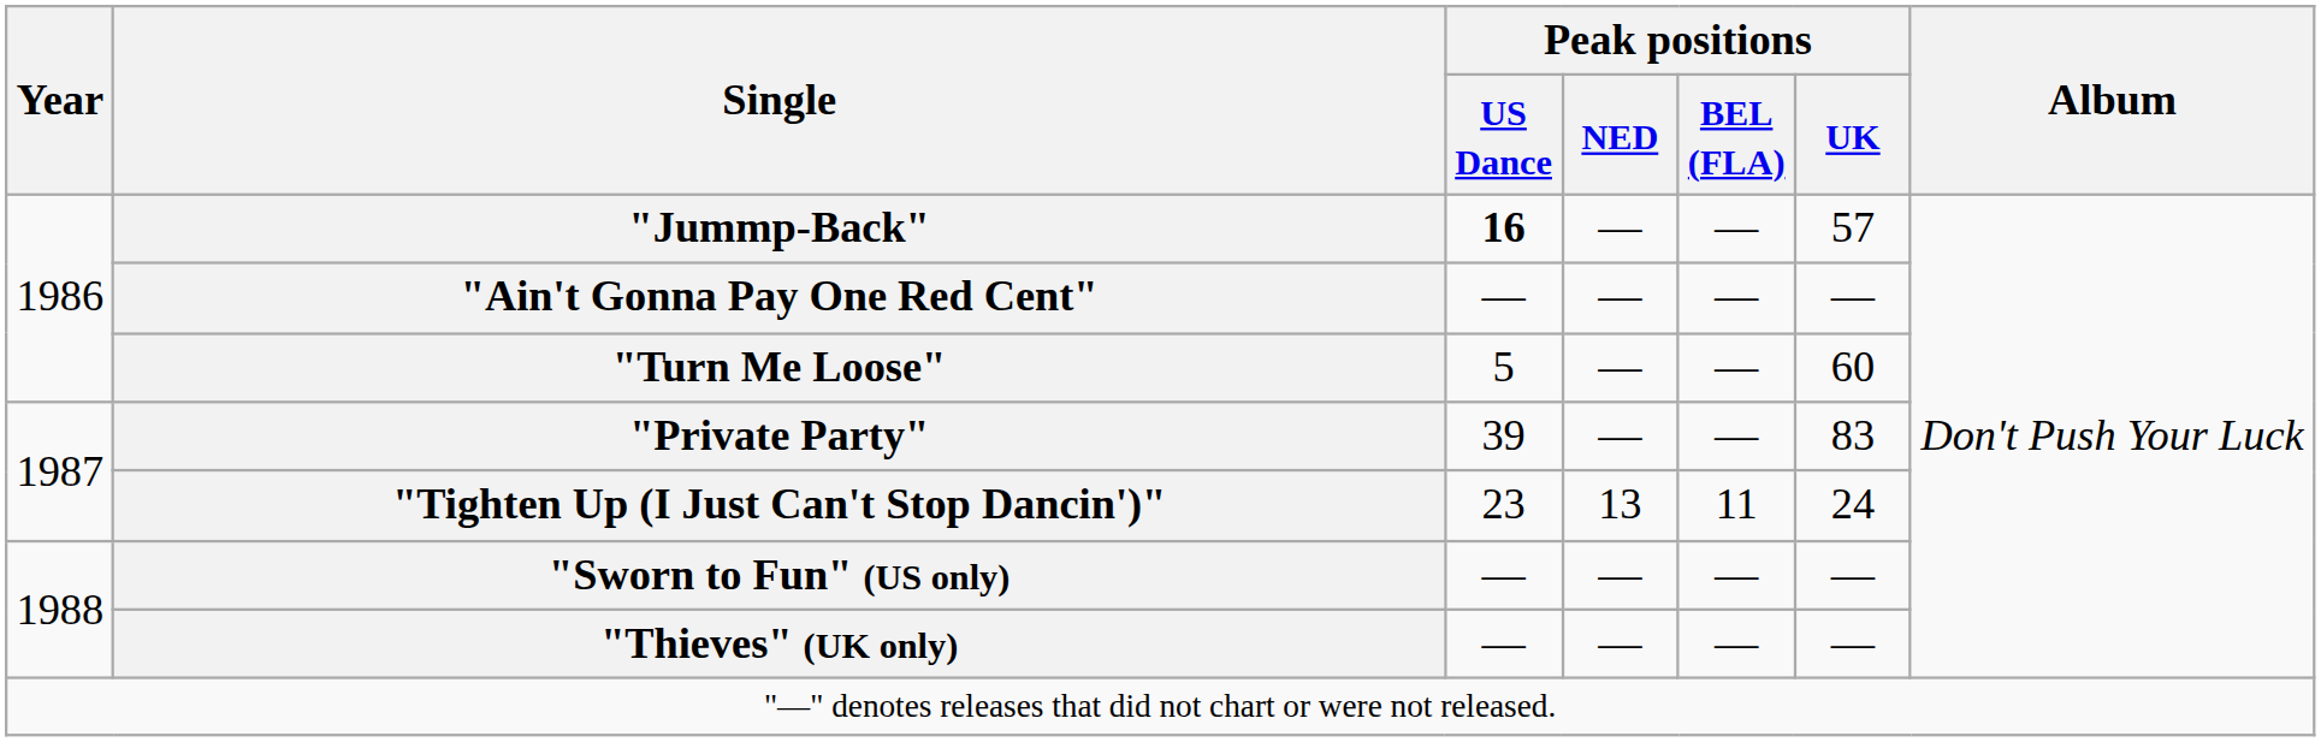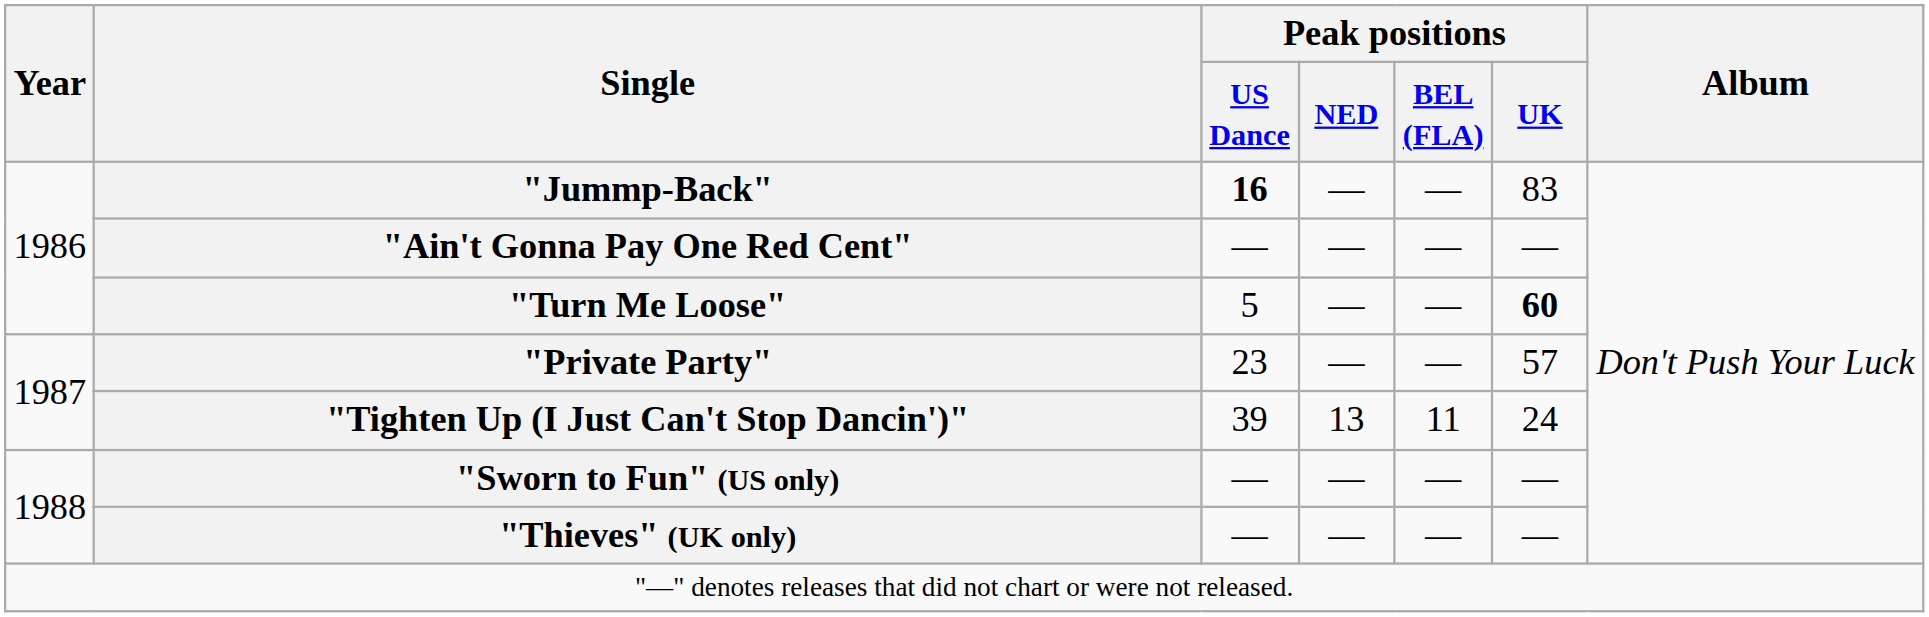 <table class="wikitable plainrowheaders" style="text-align:center;">
 <tr>
 <th rowspan="2">Year</th>
 <th rowspan="2" style="width:30em;">Single</th>
 <th colspan="4">Peak positions</th>
 <th rowspan="2">Album</th>
 </tr>
 <tr>
 <th width="35"><small><a href='#'>US Dance</a></small><br></th>
 <th width="35"><small><a href='#'>NED</a></small></th>
 <th width="35"><small><a href='#'>BEL<br>(FLA)</a></small></th>
 <th width="35"><small><a href='#'>UK</a></small><br></th>
 </tr>
 <tr>
 <td rowspan="3">1986</td>
 <th scope="row">"Jummp-Back"</th>
 <td><strong>16</strong></td>
 <td>—</td>
 <td>—</td>
-<td>57</td>
+<td>83</td>
 <td align="left" rowspan="7"><em>Don't Push Your Luck</em></td>
 </tr>
 <tr>
 <th scope="row">"Ain't Gonna Pay One Red Cent"</th>
 <td>—</td>
 <td>—</td>
 <td>—</td>
 <td>—</td>
 </tr>
 <tr>
 <th scope="row">"Turn Me Loose"</th>
 <td>5</td>
 <td>—</td>
 <td>—</td>
-<td>60</td>
+<td><strong>60</strong></td>
 </tr>
 <tr>
 <td rowspan="2">1987</td>
 <th scope="row">"Private Party"</th>
-<td>39</td>
+<td>23</td>
 <td>—</td>
 <td>—</td>
-<td>83</td>
+<td>57</td>
 </tr>
 <tr>
 <th scope="row">"Tighten Up (I Just Can't Stop Dancin')"</th>
-<td>23</td>
+<td>39</td>
 <td>13</td>
 <td>11</td>
 <td>24</td>
 </tr>
 <tr>
 <td rowspan="2">1988</td>
 <th scope="row">"Sworn to Fun" <small>(US only)</small></th>
 <td>—</td>
 <td>—</td>
 <td>—</td>
 <td>—</td>
 </tr>
 <tr>
 <th scope="row">"Thieves" <small>(UK only)</small></th>
 <td>—</td>
 <td>—</td>
 <td>—</td>
 <td>—</td>
 </tr>
 <tr>
 <td align="center" colspan="7" style="font-size:9pt">"—" denotes releases that did not chart or were not released.</td>
 </tr>
 </table>
